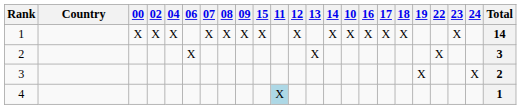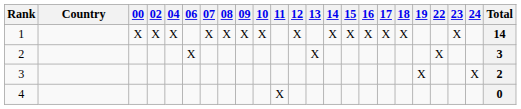 <table class=wikitable style="font-size:90%; text-align:center">
 <tr>
 <th>Rank</th>
 <th width=150>Country</th>
 <th><a href='#'>00</a></th>
 <th><a href='#'>02</a></th>
 <th><a href='#'>04</a></th>
 <th><a href='#'>06</a></th>
 <th><a href='#'>07</a></th>
 <th><a href='#'>08</a></th>
 <th><a href='#'>09</a></th>
-<th><a href='#'>15</a></th>
+<th><a href='#'>10</a></th>
 <th><a href='#'>11</a></th>
 <th><a href='#'>12</a></th>
 <th><a href='#'>13</a></th>
 <th><a href='#'>14</a></th>
-<th><a href='#'>10</a></th>
+<th><a href='#'>15</a></th>
 <th><a href='#'>16</a></th>
 <th><a href='#'>17</a></th>
 <th><a href='#'>18</a></th>
 <th><a href='#'>19</a></th>
 <th><a href='#'>22</a></th>
 <th><a href='#'>23</a></th>
 <th><a href='#'>24</a></th>
 <th>Total</th>
 </tr>
 <tr>
 <td>1</td>
 <td align=left></td>
 <td>X</td>
 <td>X</td>
 <td>X</td>
 <td></td>
 <td>X</td>
 <td>X</td>
 <td>X</td>
 <td>X</td>
 <td></td>
 <td>X</td>
 <td></td>
 <td>X</td>
 <td>X</td>
 <td>X</td>
 <td>X</td>
 <td>X</td>
 <td></td>
 <td></td>
 <td>X</td>
 <td></td>
 <th>14</th>
 </tr>
 <tr>
 <td>2</td>
 <td align=left></td>
 <td></td>
 <td></td>
 <td></td>
 <td>X</td>
 <td></td>
 <td></td>
 <td></td>
 <td></td>
 <td></td>
 <td></td>
 <td>X</td>
 <td></td>
 <td></td>
 <td></td>
 <td></td>
 <td></td>
 <td></td>
 <td>X</td>
 <td></td>
 <td></td>
 <th>3</th>
 </tr>
 <tr>
 <td>3</td>
 <td align=left></td>
 <td></td>
 <td></td>
 <td></td>
 <td></td>
 <td></td>
 <td></td>
 <td></td>
 <td></td>
 <td></td>
 <td></td>
 <td></td>
 <td></td>
 <td></td>
 <td></td>
 <td></td>
 <td></td>
 <td>X</td>
 <td></td>
 <td></td>
 <td>X</td>
 <th>2</th>
 </tr>
 <tr>
 <td>4</td>
 <td align=left></td>
 <td></td>
 <td></td>
 <td></td>
 <td></td>
 <td></td>
 <td></td>
 <td></td>
 <td></td>
-<td style="background: lightblue;">X</td>
+<td>X</td>
 <td></td>
 <td></td>
 <td></td>
 <td></td>
 <td></td>
 <td></td>
 <td></td>
 <td></td>
 <td></td>
 <td></td>
 <td></td>
-<th>1</th>
+<th>0</th>
 </tr>
 </table>
